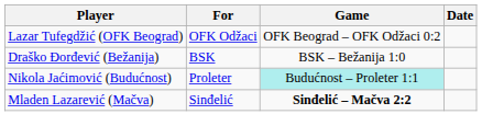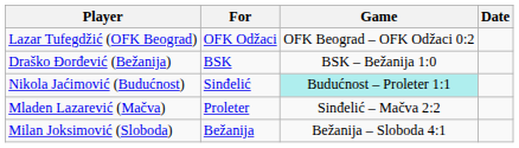 <table class="wikitable " border:0; margin-top:0.2em;">
 <tr>
 <th>Player</th>
 <th>For</th>
 <th style="text-align:center">Game</th>
 <th>Date</th>
 </tr>
 <tr>
 <td> <a href='#'>Lazar Tufegdžić</a> (<a href='#'>OFK Beograd</a>)</td>
 <td><a href='#'>OFK Odžaci</a></td>
 <td style="text-align:center">OFK Beograd – OFK Odžaci 0:2</td>
 <td></td>
 </tr>
 <tr>
 <td> <a href='#'>Draško Đorđević</a> (<a href='#'>Bežanija</a>)</td>
 <td><a href='#'>BSK</a></td>
 <td style="text-align:center">BSK – Bežanija 1:0</td>
 <td></td>
 </tr>
 <tr>
 <td> <a href='#'>Nikola Jaćimović</a> (<a href='#'>Budućnost</a>)</td>
-<td><a href='#'>Proleter</a></td>
+<td><a href='#'>Sinđelić</a></td>
 <td style="background: paleturquoise; text-align:center">Budućnost – Proleter 1:1</td>
 <td></td>
 </tr>
 <tr>
 <td> <a href='#'>Mladen Lazarević</a> (<a href='#'>Mačva</a>)</td>
-<td><a href='#'>Sinđelić</a></td>
-<td style="text-align:center"><strong>Sinđelić – Mačva 2:2</strong></td>
+<td><a href='#'>Proleter</a></td>
+<td style="text-align:center">Sinđelić – Mačva 2:2</td>
+<td></td>
+</tr>
+<tr>
+<td> <a href='#'>Milan Joksimović</a> (<a href='#'>Sloboda</a>)</td>
+<td><a href='#'>Bežanija</a></td>
+<td style="text-align:center">Bežanija – Sloboda 4:1</td>
 <td></td>
 </tr>
 </table>
